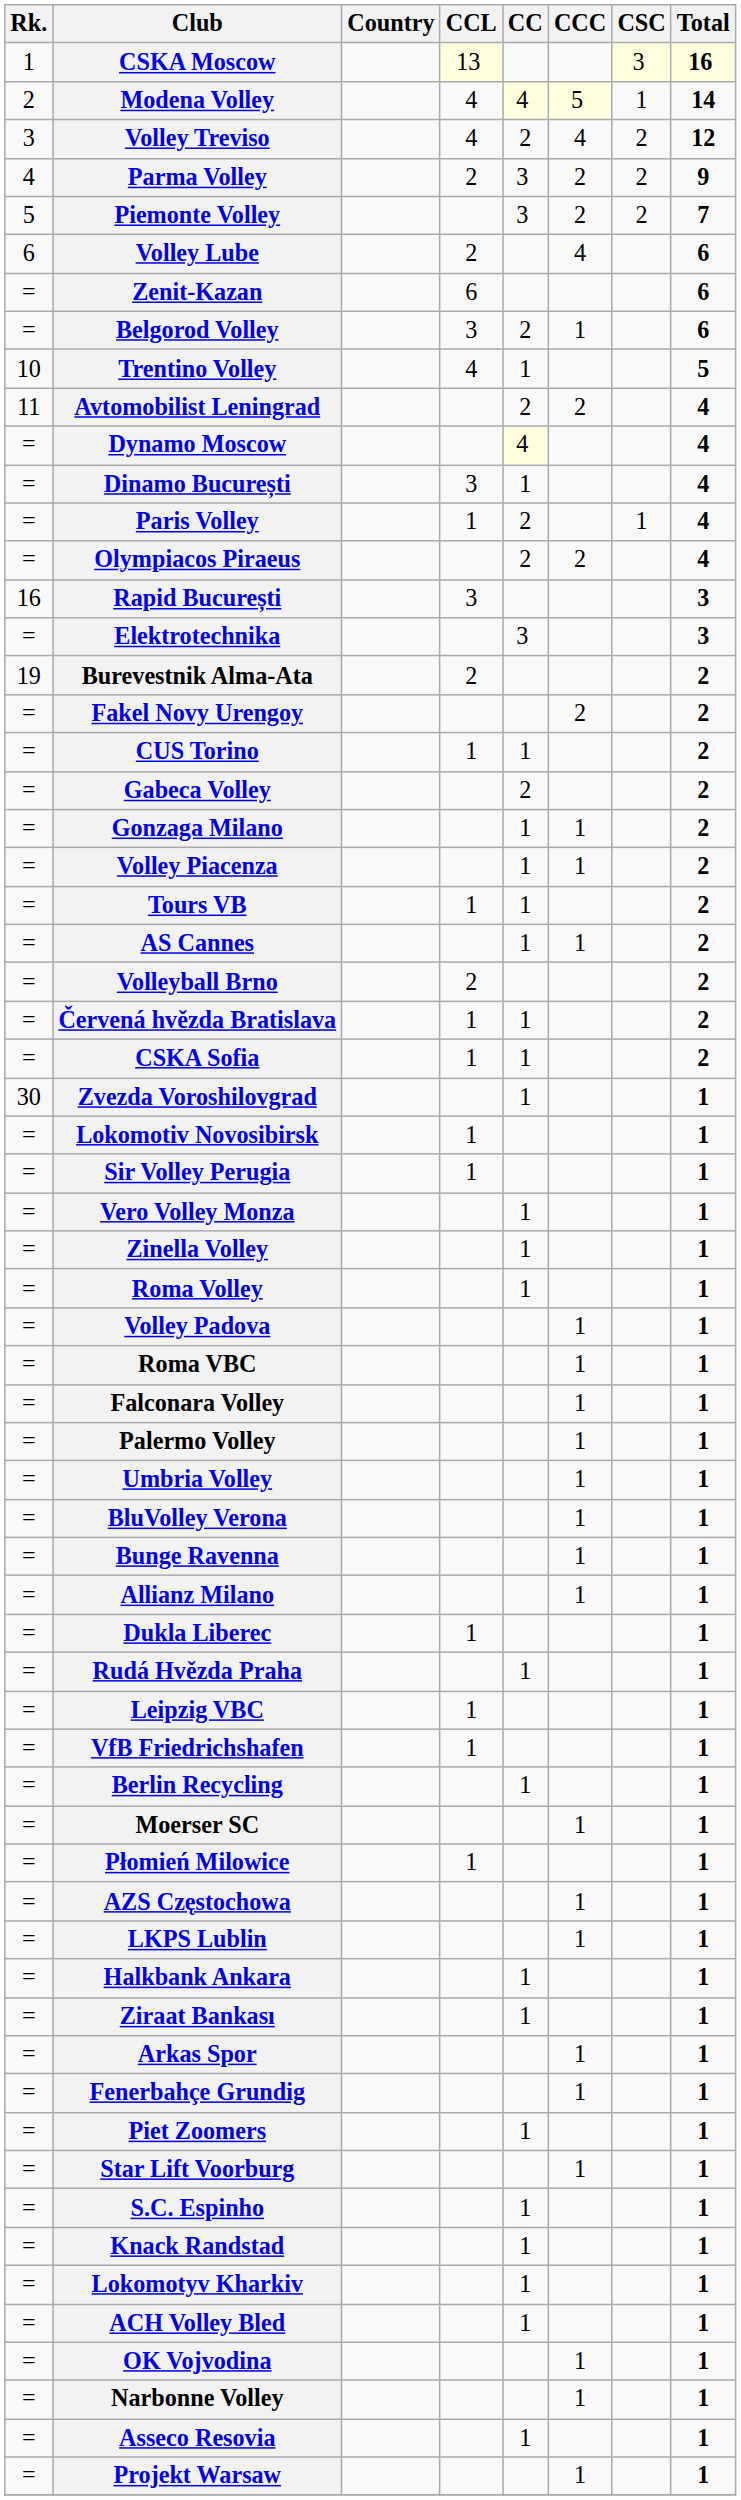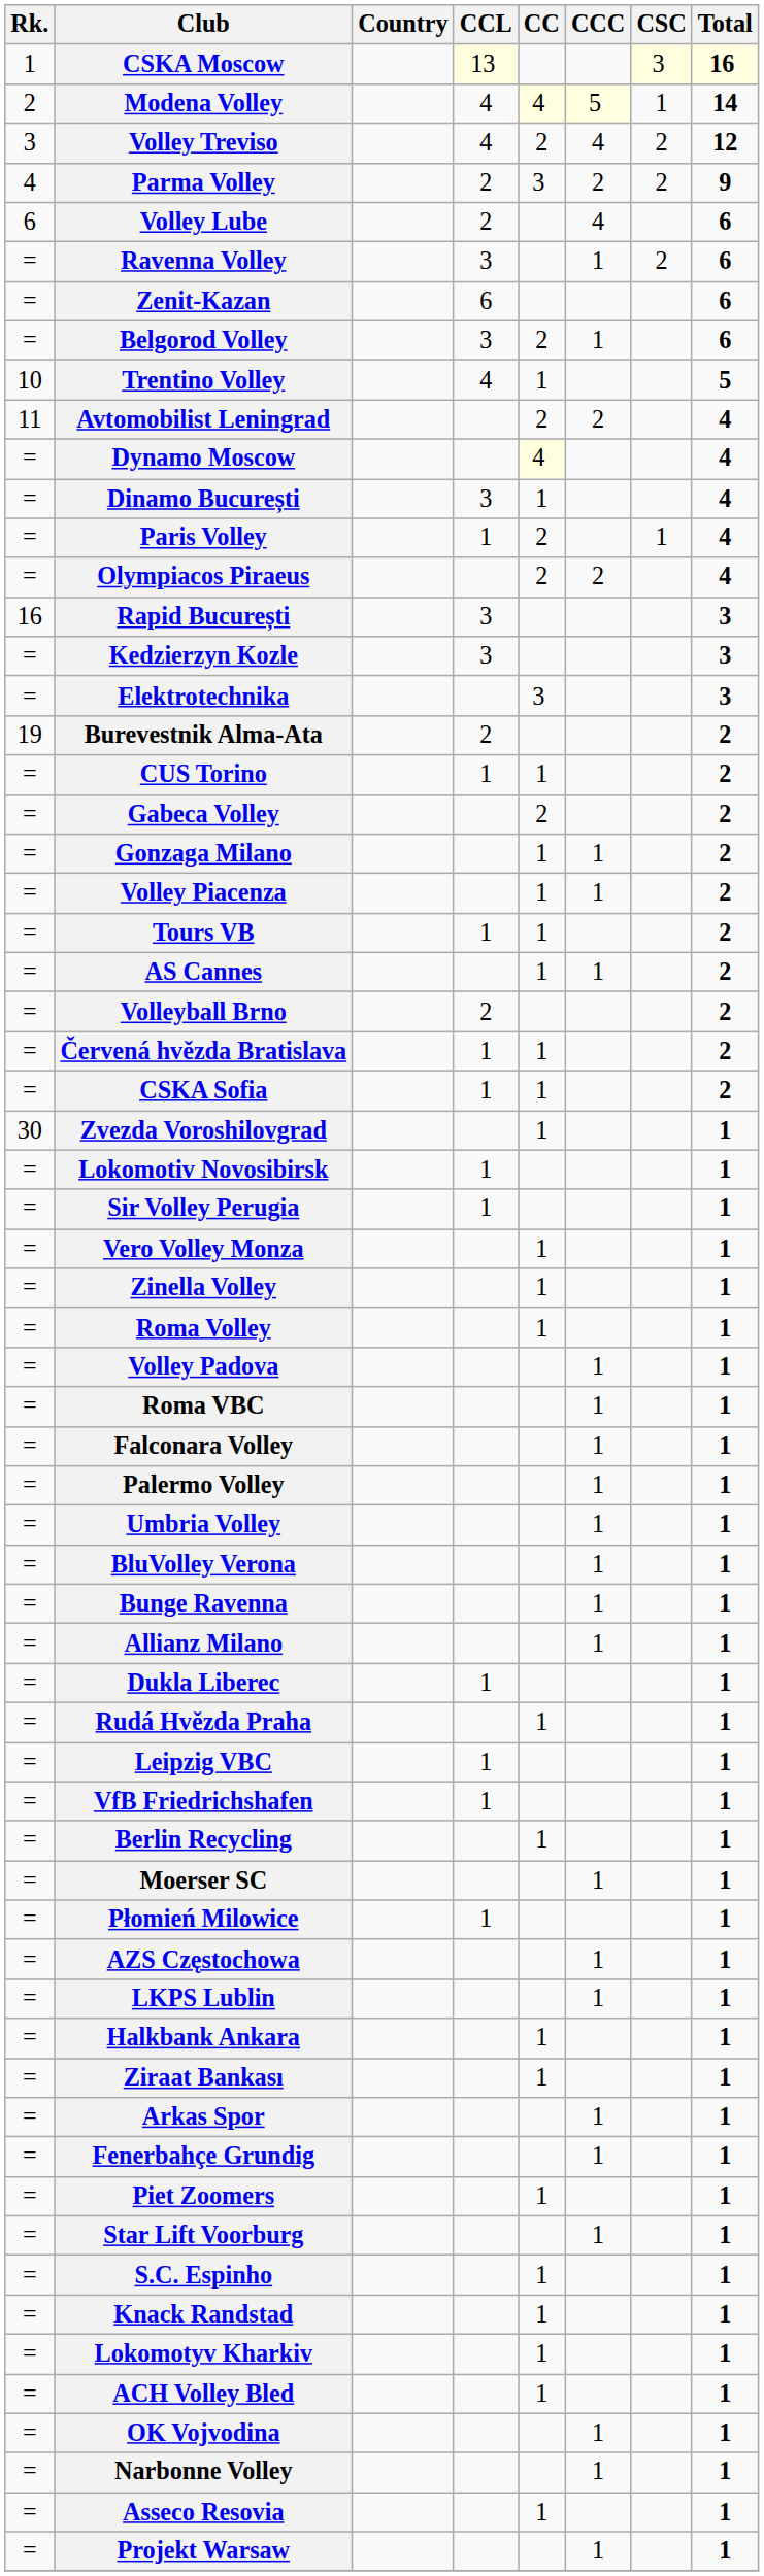 <table class="sortable plainrowheaders wikitable">
 <tr>
 <th scope="col">Rk.</th>
 <th scope="col">Club</th>
 <th scope="col">Country</th>
 <th scope="col">CCL</th>
 <th scope="col">CC</th>
 <th scope="col">CCC</th>
 <th scope="col">CSC</th>
 <th scope="col">Total</th>
 </tr>
 <tr>
 <td align=center>1</td>
 <th scope="row" align="left"><a href='#'>CSKA Moscow</a></th>
 <td align="left"></td>
 <td style="text-align:center; background:#ffffe0;">13 </td>
 <td align=center></td>
 <td align=center></td>
 <td style="text-align:center; background:#ffffe0;">3 </td>
 <td style="text-align:center; background:#ffffe0;"><strong>16</strong> </td>
 </tr>
 <tr>
 <td align=center>2</td>
 <th scope="row" align="left"><a href='#'>Modena Volley</a></th>
 <td align="left"></td>
 <td align=center>4</td>
 <td style="text-align:center; background:#ffffe0;">4 </td>
 <td style="text-align:center; background:#ffffe0;">5 </td>
 <td align=center>1</td>
 <td align=center><strong>14</strong></td>
 </tr>
 <tr>
 <td align=center>3</td>
 <th scope="row" align="left"><a href='#'>Volley Treviso</a></th>
 <td align="left"></td>
 <td align=center>4</td>
 <td align=center>2</td>
 <td align=center>4</td>
 <td align=center>2</td>
 <td align=center><strong>12</strong></td>
 </tr>
 <tr>
 <td align=center>4</td>
 <th scope="row" align="left"><a href='#'>Parma Volley</a></th>
 <td align="left"></td>
 <td align=center>2</td>
 <td align=center>3 </td>
 <td align=center>2</td>
 <td align=center>2</td>
 <td align=center><strong>9</strong></td>
 </tr>
 <tr>
-<td align=center>5</td>
-<th scope="row" align="left"><a href='#'>Piemonte Volley</a></th>
-<td align="left"></td>
-<td align=center></td>
-<td align=center>3 </td>
-<td align=center>2</td>
-<td align=center>2</td>
-<td align=center><strong>7</strong></td>
-</tr>
-<tr>
 <td align=center>6</td>
 <th scope="row" align="left"><a href='#'>Volley Lube</a></th>
 <td align="left"></td>
 <td align=center>2</td>
 <td align=center></td>
 <td align=center>4</td>
 <td align=center></td>
 <td align=center><strong>6 </strong></td>
+</tr>
+<tr>
+<td align=center>=</td>
+<th scope="row" align="left"><a href='#'>Ravenna Volley</a></th>
+<td align="left"></td>
+<td align=center>3</td>
+<td align=center></td>
+<td align=center>1</td>
+<td align=center>2</td>
+<td align=center><strong>6</strong></td>
 </tr>
 <tr>
 <td align=center>=</td>
 <th scope="row" align="left"><a href='#'>Zenit-Kazan</a></th>
 <td align="left"></td>
 <td align=center>6</td>
 <td align=center></td>
 <td align=center></td>
 <td align=center></td>
 <td align=center><strong>6</strong></td>
 </tr>
 <tr>
 <td align=center>=</td>
 <th scope="row" align="left"><a href='#'>Belgorod Volley</a></th>
 <td align="left"></td>
 <td align=center>3</td>
 <td align=center>2</td>
 <td align=center>1</td>
 <td align=center></td>
 <td align=center><strong>6</strong></td>
 </tr>
 <tr>
 <td align=center>10</td>
 <th scope="row" align="left"><a href='#'>Trentino Volley</a></th>
 <td align="left"></td>
 <td align=center>4</td>
 <td align=center>1</td>
 <td align=center></td>
 <td align=center></td>
 <td align=center><strong>5</strong></td>
 </tr>
 <tr>
 <td align=center>11</td>
 <th scope="row" align="left"><a href='#'>Avtomobilist Leningrad</a></th>
 <td align="left"></td>
 <td align=center></td>
 <td align=center>2</td>
 <td align=center>2</td>
 <td align=center></td>
 <td align=center><strong>4</strong></td>
 </tr>
 <tr>
 <td align=center>=</td>
 <th scope="row" align="left"><a href='#'>Dynamo Moscow</a></th>
 <td align="left"></td>
 <td align=center></td>
 <td style="text-align:center; background:#ffffe0;">4 </td>
 <td align=center></td>
 <td align=center></td>
 <td align=center><strong>4</strong></td>
 </tr>
 <tr>
 <td align=center>=</td>
 <th scope="row" align="left"><a href='#'>Dinamo București</a></th>
 <td align="left"></td>
 <td align=center>3</td>
 <td align=center>1</td>
 <td align=center></td>
 <td align=center></td>
 <td align=center><strong>4</strong></td>
 </tr>
 <tr>
 <td align=center>=</td>
 <th scope="row" align="left"><a href='#'>Paris Volley</a></th>
 <td align="left"></td>
 <td align=center>1</td>
 <td align=center>2</td>
 <td align=center></td>
 <td align=center>1</td>
 <td align=center><strong>4</strong></td>
 </tr>
 <tr>
 <td align=center>=</td>
 <th scope="row" align="left"><a href='#'>Olympiacos Piraeus</a></th>
 <td align="left"></td>
 <td align=center></td>
 <td align=center>2</td>
 <td align=center>2</td>
 <td align=center></td>
 <td align=center><strong>4</strong></td>
 </tr>
 <tr>
 <td align=center>16</td>
 <th scope="row" align="left"><a href='#'>Rapid București</a></th>
 <td align="left"></td>
 <td align=center>3</td>
 <td align=center></td>
 <td align=center></td>
 <td align=center></td>
 <td align=center><strong>3</strong></td>
 </tr>
 <tr>
 <td align=center>=</td>
+<th scope="row" align="left"><a href='#'>Kedzierzyn Kozle</a></th>
+<td align="left"></td>
+<td align=center>3</td>
+<td align=center></td>
+<td align=center></td>
+<td align=center></td>
+<td align=center><strong>3</strong></td>
+</tr>
+<tr>
+<td align=center>=</td>
 <th scope="row" align="left"><a href='#'>Elektrotechnika</a></th>
 <td align="left"></td>
 <td align=center></td>
 <td align=center>3 </td>
 <td align=center></td>
 <td align=center></td>
 <td align=center><strong>3</strong></td>
 </tr>
 <tr>
 <td align=center>19</td>
 <th scope="row" align="left">Burevestnik Alma-Ata</th>
 <td align="left"></td>
 <td align=center>2</td>
 <td align=center></td>
 <td align=center></td>
-<td align=center></td>
-<td align=center><strong>2</strong></td>
-</tr>
-<tr>
-<td align=center>=</td>
-<th scope="row" align="left"><a href='#'>Fakel Novy Urengoy</a></th>
-<td align="left"></td>
-<td align=center></td>
-<td align=center></td>
-<td align=center>2</td>
 <td align=center></td>
 <td align=center><strong>2</strong></td>
 </tr>
 <tr>
 <td align=center>=</td>
 <th scope="row" align="left"><a href='#'>CUS Torino</a></th>
 <td align="left"></td>
 <td align=center>1</td>
 <td align=center>1</td>
 <td align=center></td>
 <td align=center></td>
 <td align=center><strong>2</strong></td>
 </tr>
 <tr>
 <td align=center>=</td>
 <th scope="row" align="left"><a href='#'>Gabeca Volley</a></th>
 <td align="left"></td>
 <td align=center></td>
 <td align=center>2</td>
 <td align=center></td>
 <td align=center></td>
 <td align=center><strong>2</strong></td>
 </tr>
 <tr>
 <td align=center>=</td>
 <th scope="row" align="left"><a href='#'>Gonzaga Milano</a></th>
 <td align="left"></td>
 <td align=center></td>
 <td align=center>1</td>
 <td align=center>1</td>
 <td align=center></td>
 <td align=center><strong>2</strong></td>
 </tr>
 <tr>
 <td align=center>=</td>
 <th scope="row" align="left"><a href='#'>Volley Piacenza</a></th>
 <td align="left"></td>
 <td align=center></td>
 <td align=center>1</td>
 <td align=center>1</td>
 <td align=center></td>
 <td align=center><strong>2</strong></td>
 </tr>
 <tr>
 <td align=center>=</td>
 <th scope="row" align="left"><a href='#'>Tours VB</a></th>
 <td align="left"></td>
 <td align=center>1</td>
 <td align=center>1</td>
 <td align=center></td>
 <td align=center></td>
 <td align=center><strong>2</strong></td>
 </tr>
 <tr>
 <td align=center>=</td>
 <th scope="row" align="left"><a href='#'>AS Cannes</a></th>
 <td align="left"></td>
 <td align=center></td>
 <td align=center>1</td>
 <td align=center>1</td>
 <td align=center></td>
 <td align=center><strong>2</strong></td>
 </tr>
 <tr>
 <td align=center>=</td>
 <th scope="row" align="left"><a href='#'>Volleyball Brno</a></th>
 <td align="left"></td>
 <td align=center>2</td>
 <td align=center></td>
 <td align=center></td>
 <td align=center></td>
 <td align=center><strong>2</strong></td>
 </tr>
 <tr>
 <td align=center>=</td>
 <th scope="row" align="left"><a href='#'>Červená hvězda Bratislava</a></th>
 <td align="left"></td>
 <td align=center>1</td>
 <td align=center>1</td>
 <td align=center></td>
 <td align=center></td>
 <td align=center><strong>2</strong></td>
 </tr>
 <tr>
 <td align=center>=</td>
 <th scope="row" align="left"><a href='#'>CSKA Sofia</a></th>
 <td align="left"></td>
 <td align=center>1</td>
 <td align=center>1</td>
 <td align=center></td>
 <td align=center></td>
 <td align=center><strong>2</strong></td>
 </tr>
 <tr>
 <td align=center>30</td>
 <th scope="row" align="left"><a href='#'>Zvezda Voroshilovgrad</a></th>
 <td align="left"></td>
 <td align=center></td>
 <td align=center>1</td>
 <td align=center></td>
 <td align=center></td>
 <td align=center><strong>1</strong></td>
 </tr>
 <tr>
 <td align=center>=</td>
 <th scope="row" align="left"><a href='#'>Lokomotiv Novosibirsk</a></th>
 <td align="left"></td>
 <td align=center>1</td>
 <td align=center></td>
 <td align=center></td>
 <td align=center></td>
 <td align=center><strong>1</strong></td>
 </tr>
 <tr>
 <td align=center>=</td>
 <th scope="row" align="left"><a href='#'>Sir Volley Perugia</a></th>
 <td align="left"></td>
 <td align=center>1</td>
 <td align=center></td>
 <td align=center></td>
 <td align=center></td>
 <td align=center><strong>1</strong></td>
 </tr>
 <tr>
 <td align=center>=</td>
 <th scope="row" align="left"><a href='#'>Vero Volley Monza</a></th>
 <td align="left"></td>
 <td align=center></td>
 <td align=center>1</td>
 <td align=center></td>
 <td align=center></td>
 <td align=center><strong>1</strong></td>
 </tr>
 <tr>
 <td align=center>=</td>
 <th scope="row" align="left"><a href='#'>Zinella Volley</a></th>
 <td align="left"></td>
 <td align=center></td>
 <td align=center>1</td>
 <td align=center></td>
 <td align=center></td>
 <td align=center><strong>1</strong></td>
 </tr>
 <tr>
 <td align=center>=</td>
 <th scope="row" align="left"><a href='#'>Roma Volley</a></th>
 <td align="left"></td>
 <td align=center></td>
 <td align=center>1</td>
 <td align=center></td>
 <td align=center></td>
 <td align=center><strong>1</strong></td>
 </tr>
 <tr>
 <td align=center>=</td>
 <th scope="row" align="left"><a href='#'>Volley Padova</a></th>
 <td align="left"></td>
 <td align=center></td>
 <td align=center></td>
 <td align=center>1</td>
 <td align=center></td>
 <td align=center><strong>1</strong></td>
 </tr>
 <tr>
 <td align=center>=</td>
 <th scope="row" align="left">Roma VBC</th>
 <td align="left"></td>
 <td align=center></td>
 <td align=center></td>
 <td align=center>1</td>
 <td align=center></td>
 <td align=center><strong>1</strong></td>
 </tr>
 <tr>
 <td align=center>=</td>
 <th scope="row" align="left">Falconara Volley</th>
 <td align="left"></td>
 <td align=center></td>
 <td align=center></td>
 <td align=center>1</td>
 <td align=center></td>
 <td align=center><strong>1</strong></td>
 </tr>
 <tr>
 <td align=center>=</td>
 <th scope="row" align="left">Palermo Volley</th>
 <td align="left"></td>
 <td align=center></td>
 <td align=center></td>
 <td align=center>1</td>
 <td align=center></td>
 <td align=center><strong>1</strong></td>
 </tr>
 <tr>
 <td align=center>=</td>
 <th scope="row" align="left"><a href='#'>Umbria Volley</a></th>
 <td align="left"></td>
 <td align=center></td>
 <td align=center></td>
 <td align=center>1</td>
 <td align=center></td>
 <td align=center><strong>1</strong></td>
 </tr>
 <tr>
 <td align=center>=</td>
 <th scope="row" align="left"><a href='#'>BluVolley Verona</a></th>
 <td align="left"></td>
 <td align=center></td>
 <td align=center></td>
 <td align=center>1</td>
 <td align=center></td>
 <td align=center><strong>1</strong></td>
 </tr>
 <tr>
 <td align=center>=</td>
 <th scope="row" align="left"><a href='#'>Bunge Ravenna</a></th>
 <td align="left"></td>
 <td align=center></td>
 <td align=center></td>
 <td align=center>1</td>
 <td align=center></td>
 <td align=center><strong>1</strong></td>
 </tr>
 <tr>
 <td align=center>=</td>
 <th scope="row" align="left"><a href='#'>Allianz Milano</a></th>
 <td align="left"></td>
 <td align=center></td>
 <td align=center></td>
 <td align=center>1</td>
 <td align=center></td>
 <td align=center><strong>1</strong></td>
 </tr>
 <tr>
 <td align=center>=</td>
 <th scope="row" align="left"><a href='#'>Dukla Liberec</a></th>
 <td align="left"></td>
 <td align=center>1</td>
 <td align=center></td>
 <td align=center></td>
 <td align=center></td>
 <td align=center><strong>1</strong></td>
 </tr>
 <tr>
 <td align=center>=</td>
 <th scope="row" align="left"><a href='#'>Rudá Hvězda Praha</a></th>
 <td align="left"></td>
 <td align=center></td>
 <td align=center>1</td>
 <td align=center></td>
 <td align=center></td>
 <td align=center><strong>1</strong></td>
 </tr>
 <tr>
 <td align=center>=</td>
 <th scope="row" align="left"><a href='#'>Leipzig VBC</a></th>
 <td align="left"></td>
 <td align=center>1</td>
 <td align=center></td>
 <td align=center></td>
 <td align=center></td>
 <td align=center><strong>1</strong></td>
 </tr>
 <tr>
 <td align=center>=</td>
 <th scope="row" align="left"><a href='#'>VfB Friedrichshafen</a></th>
 <td align="left"></td>
 <td align=center>1</td>
 <td align=center></td>
 <td align=center></td>
 <td align=center></td>
 <td align=center><strong>1</strong></td>
 </tr>
 <tr>
 <td align=center>=</td>
 <th scope="row" align="left"><a href='#'>Berlin Recycling</a></th>
 <td align="left"></td>
 <td align=center></td>
 <td align=center>1</td>
 <td align=center></td>
 <td align=center></td>
 <td align=center><strong>1</strong></td>
 </tr>
 <tr>
 <td align=center>=</td>
 <th scope="row" align="left">Moerser SC</th>
 <td align="left"></td>
 <td align=center></td>
 <td align=center></td>
 <td align=center>1</td>
 <td align=center></td>
 <td align=center><strong>1</strong></td>
 </tr>
 <tr>
 <td align=center>=</td>
 <th scope="row" align="left"><a href='#'>Płomień Milowice</a></th>
 <td align="left"></td>
 <td align=center>1</td>
 <td align=center></td>
 <td align=center></td>
 <td align=center></td>
 <td align=center><strong>1</strong></td>
 </tr>
 <tr>
 <td align=center>=</td>
 <th scope="row" align="left"><a href='#'>AZS Częstochowa</a></th>
 <td align="left"></td>
 <td align=center></td>
 <td align=center></td>
 <td align=center>1</td>
 <td align=center></td>
 <td align=center><strong>1</strong></td>
 </tr>
 <tr>
 <td align=center>=</td>
 <th scope="row" align="left"><a href='#'>LKPS Lublin</a></th>
 <td align="left"></td>
 <td align=center></td>
 <td align=center></td>
 <td align=center>1</td>
 <td align=center></td>
 <td align=center><strong>1</strong></td>
 </tr>
 <tr>
 <td align=center>=</td>
 <th scope="row" align="left"><a href='#'>Halkbank Ankara</a></th>
 <td align="left"></td>
 <td align=center></td>
 <td align=center>1</td>
 <td align=center></td>
 <td align=center></td>
 <td align=center><strong>1</strong></td>
 </tr>
 <tr>
 <td align=center>=</td>
 <th scope="row" align="left"><a href='#'>Ziraat Bankası</a></th>
 <td align="left"></td>
 <td align=center></td>
 <td align=center>1</td>
 <td align=center></td>
 <td align=center></td>
 <td align=center><strong>1</strong></td>
 </tr>
 <tr>
 <td align=center>=</td>
 <th scope="row" align="left"><a href='#'>Arkas Spor</a></th>
 <td align="left"></td>
 <td align=center></td>
 <td align=center></td>
 <td align=center>1</td>
 <td align=center></td>
 <td align=center><strong>1</strong></td>
 </tr>
 <tr>
 <td align=center>=</td>
 <th scope="row" align="left"><a href='#'>Fenerbahçe Grundig</a></th>
 <td align="left"></td>
 <td align=center></td>
 <td align=center></td>
 <td align=center>1</td>
 <td align=center></td>
 <td align=center><strong>1</strong></td>
 </tr>
 <tr>
 <td align=center>=</td>
 <th scope="row" align="left"><a href='#'>Piet Zoomers</a></th>
 <td align="left"></td>
 <td align=center></td>
 <td align=center>1</td>
 <td align=center></td>
 <td align=center></td>
 <td align=center><strong>1</strong></td>
 </tr>
 <tr>
 <td align=center>=</td>
 <th scope="row" align="left"><a href='#'>Star Lift Voorburg</a></th>
 <td align="left"></td>
 <td align=center></td>
 <td align=center></td>
 <td align=center>1</td>
 <td align=center></td>
 <td align=center><strong>1</strong></td>
 </tr>
 <tr>
 <td align=center>=</td>
 <th scope="row" align="left"><a href='#'>S.C. Espinho</a></th>
 <td align="left"></td>
 <td align=center></td>
 <td align=center>1</td>
 <td align=center></td>
 <td align=center></td>
 <td align=center><strong>1</strong></td>
 </tr>
 <tr>
 <td align=center>=</td>
 <th scope="row" align="left"><a href='#'>Knack Randstad</a></th>
 <td align="left"></td>
 <td align=center></td>
 <td align=center>1</td>
 <td align=center></td>
 <td align=center></td>
 <td align=center><strong>1</strong></td>
 </tr>
 <tr>
 <td align=center>=</td>
 <th scope="row" align="left"><a href='#'>Lokomotyv Kharkiv</a></th>
 <td align="left"></td>
 <td align=center></td>
 <td align=center>1</td>
 <td align=center></td>
 <td align=center></td>
 <td align=center><strong>1</strong></td>
 </tr>
 <tr>
 <td align=center>=</td>
 <th scope="row" align="left"><a href='#'>ACH Volley Bled</a></th>
 <td align="left"></td>
 <td align=center></td>
 <td align=center>1</td>
 <td align=center></td>
 <td align=center></td>
 <td align=center><strong>1</strong></td>
 </tr>
 <tr>
 <td align=center>=</td>
 <th scope="row" align="left"><a href='#'>OK Vojvodina</a></th>
 <td align="left"></td>
 <td align=center></td>
 <td align=center></td>
 <td align=center>1</td>
 <td align=center></td>
 <td align=center><strong>1</strong></td>
 </tr>
 <tr>
 <td align=center>=</td>
 <th scope="row" align="left">Narbonne Volley</th>
 <td align="left"></td>
 <td align=center></td>
 <td align=center></td>
 <td align=center>1</td>
 <td align=center></td>
 <td align=center><strong>1</strong></td>
 </tr>
 <tr>
 <td align=center>=</td>
 <th scope="row" align="left"><a href='#'>Asseco Resovia</a></th>
 <td align="left"></td>
 <td align=center></td>
 <td align=center>1</td>
 <td align=center></td>
 <td align=center></td>
 <td align=center><strong>1</strong></td>
 </tr>
 <tr>
 <td align=center>=</td>
 <th scope="row" align="left"><a href='#'>Projekt Warsaw</a></th>
 <td align="left"></td>
 <td align=center></td>
 <td align=center></td>
 <td align=center>1</td>
 <td align=center></td>
 <td align=center><strong>1</strong></td>
 </tr>
 <tr>
 </tr>
 </table>
